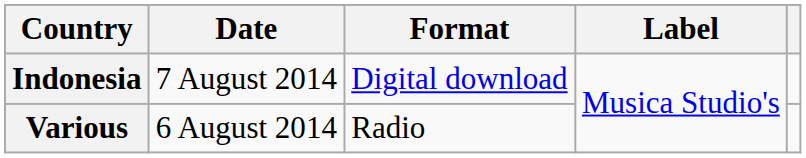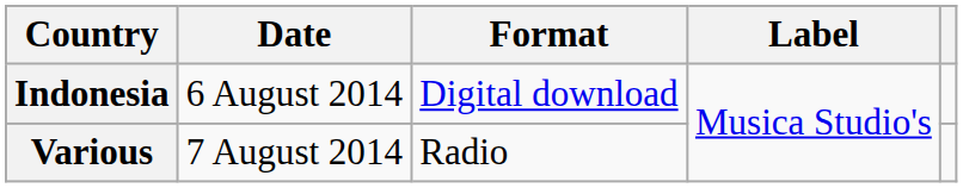 <table class="wikitable plainrowheaders">
 <tr>
 <th>Country</th>
 <th>Date</th>
 <th>Format</th>
 <th>Label</th>
 <th></th>
 </tr>
 <tr>
 <th scope="row">Indonesia</th>
-<td>7 August 2014</td>
+<td>6 August 2014</td>
 <td><a href='#'>Digital download</a></td>
 <td rowspan=2><a href='#'>Musica Studio's</a></td>
 <td></td>
 </tr>
 <tr>
 <th scope="row">Various</th>
-<td>6 August 2014</td>
+<td>7 August 2014</td>
 <td>Radio</td>
 <td></td>
 </tr>
 </table>
